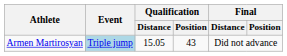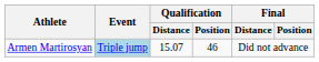 <table class=wikitable style="font-size:90%">
 <tr>
 <th rowspan="2">Athlete</th>
 <th rowspan="2">Event</th>
 <th colspan="2">Qualification</th>
 <th colspan="2">Final</th>
 </tr>
 <tr style="font-size:95%">
 <th>Distance</th>
 <th>Position</th>
 <th>Distance</th>
 <th>Position</th>
 </tr>
 <tr align=center>
 <td align=left><a href='#'>Armen Martirosyan</a></td>
 <td align=left style="background: lightblue;"><a href='#'>Triple jump</a></td>
-<td>15.05</td>
-<td>43</td>
+<td>15.07</td>
+<td>46</td>
 <td colspan=2>Did not advance</td>
 </tr>
 </table>
